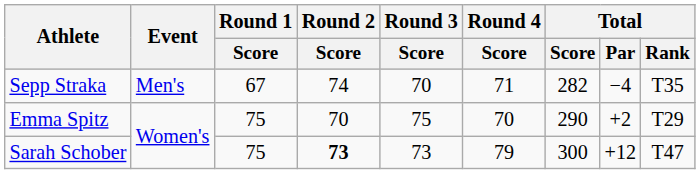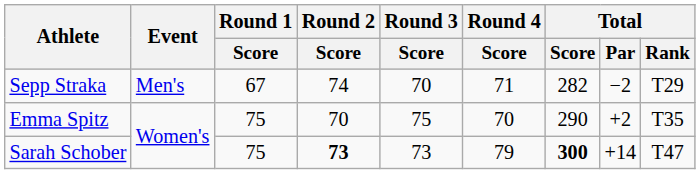 <table class=wikitable style=font-size:90%;text-align:center>
 <tr>
 <th rowspan=2>Athlete</th>
 <th rowspan=2>Event</th>
 <th>Round 1</th>
 <th>Round 2</th>
 <th>Round 3</th>
 <th>Round 4</th>
 <th colspan=3>Total</th>
 </tr>
 <tr style=font-size:95%>
 <th>Score</th>
 <th>Score</th>
 <th>Score</th>
 <th>Score</th>
 <th>Score</th>
 <th>Par</th>
 <th>Rank</th>
 </tr>
 <tr>
 <td align=left><a href='#'>Sepp Straka</a></td>
 <td align=left><a href='#'>Men's</a></td>
 <td>67</td>
 <td>74</td>
 <td>70</td>
 <td>71</td>
 <td>282</td>
-<td>−4</td>
-<td>T35</td>
+<td>−2</td>
+<td>T29</td>
 </tr>
 <tr>
 <td align=left><a href='#'>Emma Spitz</a></td>
 <td align=left rowspan=2><a href='#'>Women's</a></td>
 <td>75</td>
 <td>70</td>
 <td>75</td>
 <td>70</td>
 <td>290</td>
 <td>+2</td>
-<td>T29</td>
+<td>T35</td>
 </tr>
 <tr>
 <td align=left><a href='#'>Sarah Schober</a></td>
 <td>75</td>
 <td><strong>73</strong></td>
 <td>73</td>
 <td>79</td>
-<td>300</td>
-<td>+12</td>
+<td><strong>300</strong></td>
+<td>+14</td>
 <td>T47</td>
 </tr>
 </table>
